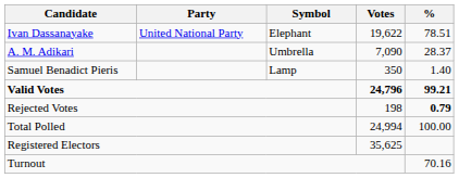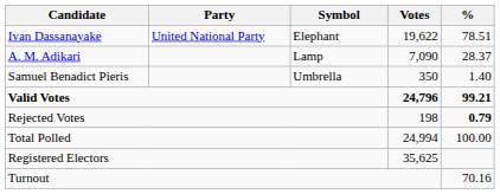 <table class="wikitable" border="1" style="text-align:right;">
 <tr>
 <th align=left width="180">Candidate</th>
 <th align=left width="180">Party</th>
 <th align=left width="120">Symbol</th>
 <th align=left width="60">Votes</th>
 <th align=left width="60">%</th>
 </tr>
 <tr>
 <td align=left><a href='#'>Ivan Dassanayake</a></td>
 <td align=left><a href='#'>United National Party</a></td>
 <td align=left>Elephant</td>
 <td>19,622</td>
 <td>78.51</td>
 </tr>
 <tr>
 <td align=left><a href='#'>A. M. Adikari</a></td>
 <td align=left></td>
-<td align=left>Umbrella</td>
+<td align=left>Lamp</td>
 <td>7,090</td>
 <td>28.37</td>
 </tr>
 <tr>
 <td align=left>Samuel Benadict Pieris</td>
 <td align=left></td>
-<td align=left>Lamp</td>
+<td align=left>Umbrella</td>
 <td>350</td>
 <td>1.40</td>
 </tr>
 <tr>
 <td align=left colspan=3><strong>Valid Votes</strong></td>
 <td><strong>24,796</strong></td>
 <td><strong>99.21</strong></td>
 </tr>
 <tr>
 <td align=left colspan=3>Rejected Votes</td>
 <td>198</td>
 <td><strong>0.79</strong></td>
 </tr>
 <tr>
 <td align=left colspan=3>Total Polled</td>
 <td>24,994</td>
 <td>100.00</td>
 </tr>
 <tr>
 <td align=left colspan=3>Registered Electors</td>
 <td>35,625</td>
 <td></td>
 </tr>
 <tr>
 <td align=left colspan=4>Turnout</td>
 <td>70.16</td>
 </tr>
 </table>
